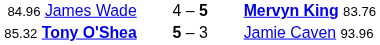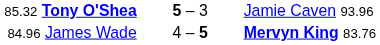 <table style="text-align:center">
 <tr>
 <th width=223></th>
 <th width=100></th>
 <th width=223></th>
 </tr>
 <tr>
+<td align=right><small><span>85.32</span></small>  <strong><a href='#'>Tony O'Shea</a></strong> </td>
+<td><strong>5</strong> – 3</td>
+<td align=left> <a href='#'>Jamie Caven</a> <small><span>93.96</span></small></td>
+</tr>
+<tr>
 <td align=right><small><span>84.96</span></small> <a href='#'>James Wade</a> </td>
 <td>4 – <strong>5</strong></td>
 <td align=left> <strong><a href='#'>Mervyn King</a></strong> <small><span>83.76</span></small></td>
 </tr>
-<tr>
-<td align=right><small><span>85.32</span></small>  <strong><a href='#'>Tony O'Shea</a></strong> </td>
-<td><strong>5</strong> – 3</td>
-<td align=left> <a href='#'>Jamie Caven</a> <small><span>93.96</span></small></td>
-</tr>
 </table>
